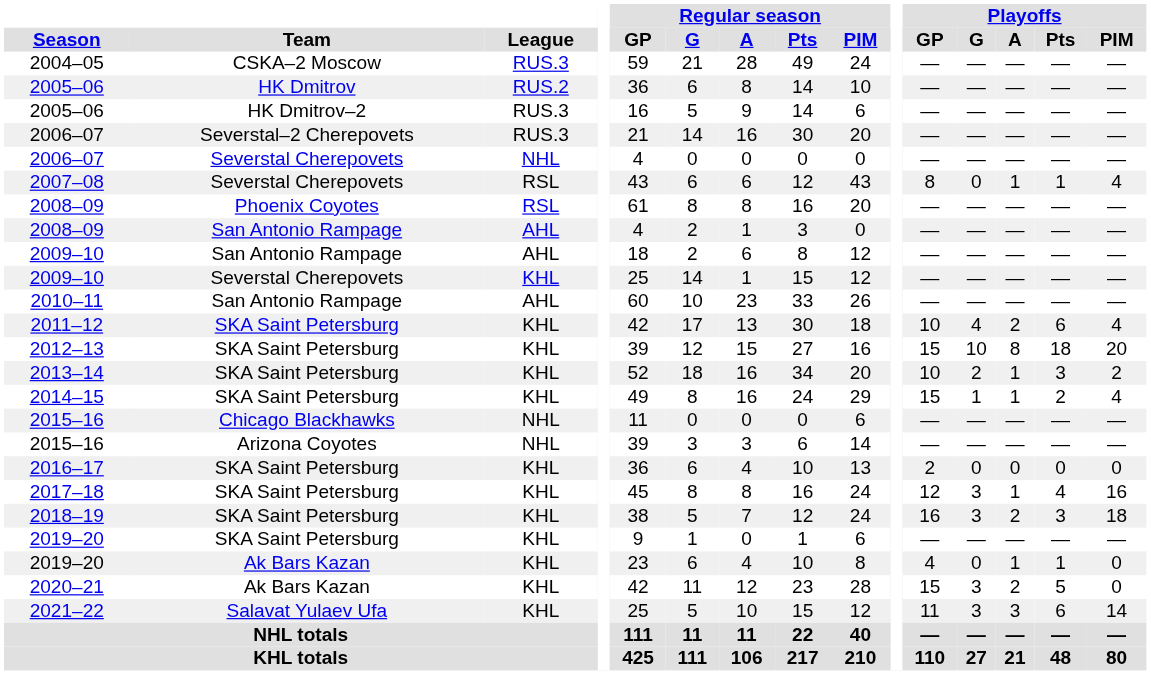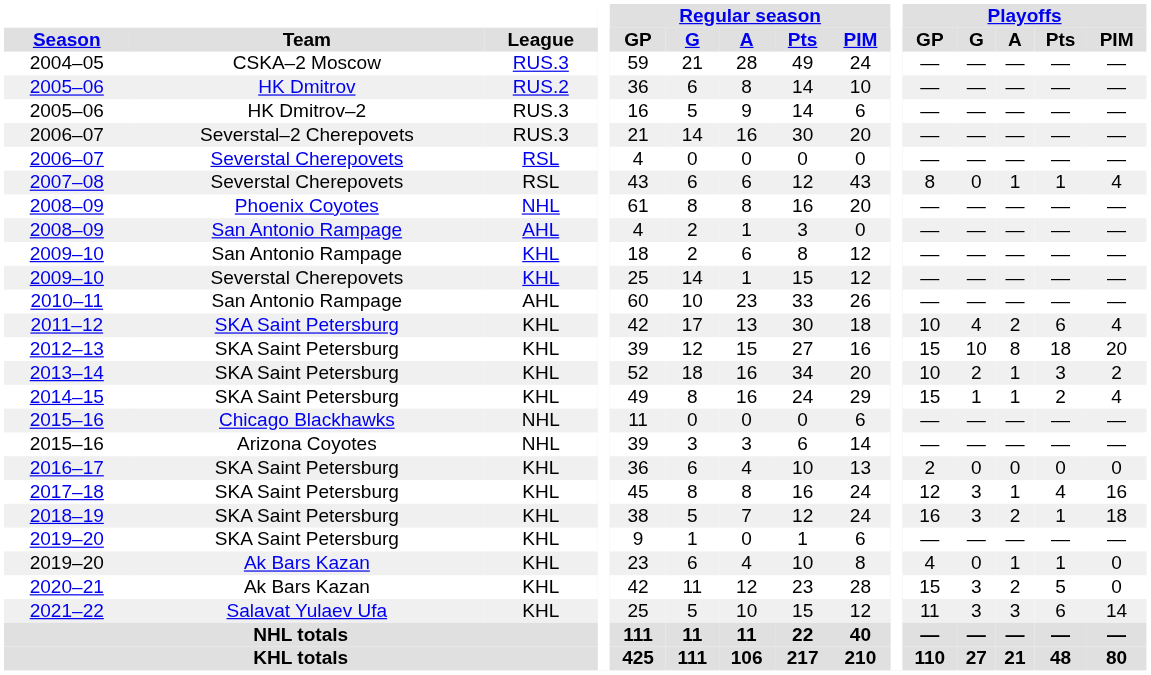 <table border="0" cellpadding="1" cellspacing="0" style="text-align:center; width:60em;">
 <tr style="background:#e0e0e0;">
 <th colspan="3"  bgcolor="#ffffff"> </th>
 <th rowspan="99" bgcolor="#ffffff"> </th>
 <th colspan="5"><a href='#'>Regular season</a></th>
 <th rowspan="99" bgcolor="#ffffff"> </th>
 <th colspan="5"><a href='#'>Playoffs</a></th>
 </tr>
 <tr style="background:#e0e0e0;">
 <th><a href='#'>Season</a></th>
 <th>Team</th>
 <th>League</th>
 <th>GP</th>
 <th><a href='#'>G</a></th>
 <th><a href='#'>A</a></th>
 <th><a href='#'>Pts</a></th>
 <th><a href='#'>PIM</a></th>
 <th>GP</th>
 <th>G</th>
 <th>A</th>
 <th>Pts</th>
 <th>PIM</th>
 </tr>
 <tr>
 <td>2004–05</td>
 <td>CSKA–2 Moscow</td>
 <td><a href='#'>RUS.3</a></td>
 <td>59</td>
 <td>21</td>
 <td>28</td>
 <td>49</td>
 <td>24</td>
 <td>—</td>
 <td>—</td>
 <td>—</td>
 <td>—</td>
 <td>—</td>
 </tr>
 <tr style="background:#f0f0f0;">
 <td><a href='#'>2005–06</a></td>
 <td><a href='#'>HK Dmitrov</a></td>
 <td><a href='#'>RUS.2</a></td>
 <td>36</td>
 <td>6</td>
 <td>8</td>
 <td>14</td>
 <td>10</td>
 <td>—</td>
 <td>—</td>
 <td>—</td>
 <td>—</td>
 <td>—</td>
 </tr>
 <tr>
 <td>2005–06</td>
 <td>HK Dmitrov–2</td>
 <td>RUS.3</td>
 <td>16</td>
 <td>5</td>
 <td>9</td>
 <td>14</td>
 <td>6</td>
 <td>—</td>
 <td>—</td>
 <td>—</td>
 <td>—</td>
 <td>—</td>
 </tr>
 <tr style="background:#f0f0f0;">
 <td>2006–07</td>
 <td>Severstal–2 Cherepovets</td>
 <td>RUS.3</td>
 <td>21</td>
 <td>14</td>
 <td>16</td>
 <td>30</td>
 <td>20</td>
 <td>—</td>
 <td>—</td>
 <td>—</td>
 <td>—</td>
 <td>—</td>
 </tr>
 <tr>
 <td><a href='#'>2006–07</a></td>
 <td><a href='#'>Severstal Cherepovets</a></td>
-<td><a href='#'>NHL</a></td>
+<td><a href='#'>RSL</a></td>
 <td>4</td>
 <td>0</td>
 <td>0</td>
 <td>0</td>
 <td>0</td>
 <td>—</td>
 <td>—</td>
 <td>—</td>
 <td>—</td>
 <td>—</td>
 </tr>
 <tr style="background:#f0f0f0;">
 <td><a href='#'>2007–08</a></td>
 <td>Severstal Cherepovets</td>
 <td>RSL</td>
 <td>43</td>
 <td>6</td>
 <td>6</td>
 <td>12</td>
 <td>43</td>
 <td>8</td>
 <td>0</td>
 <td>1</td>
 <td>1</td>
 <td>4</td>
 </tr>
 <tr>
 <td><a href='#'>2008–09</a></td>
 <td><a href='#'>Phoenix Coyotes</a></td>
-<td><a href='#'>RSL</a></td>
+<td><a href='#'>NHL</a></td>
 <td>61</td>
 <td>8</td>
 <td>8</td>
 <td>16</td>
 <td>20</td>
 <td>—</td>
 <td>—</td>
 <td>—</td>
 <td>—</td>
 <td>—</td>
 </tr>
 <tr style="background:#f0f0f0;">
 <td><a href='#'>2008–09</a></td>
 <td><a href='#'>San Antonio Rampage</a></td>
 <td><a href='#'>AHL</a></td>
 <td>4</td>
 <td>2</td>
 <td>1</td>
 <td>3</td>
 <td>0</td>
 <td>—</td>
 <td>—</td>
 <td>—</td>
 <td>—</td>
 <td>—</td>
 </tr>
 <tr>
 <td><a href='#'>2009–10</a></td>
 <td>San Antonio Rampage</td>
-<td>AHL</td>
+<td><a href='#'>KHL</a></td>
 <td>18</td>
 <td>2</td>
 <td>6</td>
 <td>8</td>
 <td>12</td>
 <td>—</td>
 <td>—</td>
 <td>—</td>
 <td>—</td>
 <td>—</td>
 </tr>
 <tr style="background:#f0f0f0;">
 <td><a href='#'>2009–10</a></td>
 <td>Severstal Cherepovets</td>
 <td><a href='#'>KHL</a></td>
 <td>25</td>
 <td>14</td>
 <td>1</td>
 <td>15</td>
 <td>12</td>
 <td>—</td>
 <td>—</td>
 <td>—</td>
 <td>—</td>
 <td>—</td>
 </tr>
 <tr>
 <td><a href='#'>2010–11</a></td>
 <td>San Antonio Rampage</td>
 <td>AHL</td>
 <td>60</td>
 <td>10</td>
 <td>23</td>
 <td>33</td>
 <td>26</td>
 <td>—</td>
 <td>—</td>
 <td>—</td>
 <td>—</td>
 <td>—</td>
 </tr>
 <tr style="background:#f0f0f0;">
 <td><a href='#'>2011–12</a></td>
 <td><a href='#'>SKA Saint Petersburg</a></td>
 <td>KHL</td>
 <td>42</td>
 <td>17</td>
 <td>13</td>
 <td>30</td>
 <td>18</td>
 <td>10</td>
 <td>4</td>
 <td>2</td>
 <td>6</td>
 <td>4</td>
 </tr>
 <tr>
 <td><a href='#'>2012–13</a></td>
 <td>SKA Saint Petersburg</td>
 <td>KHL</td>
 <td>39</td>
 <td>12</td>
 <td>15</td>
 <td>27</td>
 <td>16</td>
 <td>15</td>
 <td>10</td>
 <td>8</td>
 <td>18</td>
 <td>20</td>
 </tr>
 <tr style="background:#f0f0f0;">
 <td><a href='#'>2013–14</a></td>
 <td>SKA Saint Petersburg</td>
 <td>KHL</td>
 <td>52</td>
 <td>18</td>
 <td>16</td>
 <td>34</td>
 <td>20</td>
 <td>10</td>
 <td>2</td>
 <td>1</td>
 <td>3</td>
 <td>2</td>
 </tr>
 <tr>
 <td><a href='#'>2014–15</a></td>
 <td>SKA Saint Petersburg</td>
 <td>KHL</td>
 <td>49</td>
 <td>8</td>
 <td>16</td>
 <td>24</td>
 <td>29</td>
 <td>15</td>
 <td>1</td>
 <td>1</td>
 <td>2</td>
 <td>4</td>
 </tr>
 <tr style="background:#f0f0f0;">
 <td><a href='#'>2015–16</a></td>
 <td><a href='#'>Chicago Blackhawks</a></td>
 <td>NHL</td>
 <td>11</td>
 <td>0</td>
 <td>0</td>
 <td>0</td>
 <td>6</td>
 <td>—</td>
 <td>—</td>
 <td>—</td>
 <td>—</td>
 <td>—</td>
 </tr>
 <tr>
 <td>2015–16</td>
 <td>Arizona Coyotes</td>
 <td>NHL</td>
 <td>39</td>
 <td>3</td>
 <td>3</td>
 <td>6</td>
 <td>14</td>
 <td>—</td>
 <td>—</td>
 <td>—</td>
 <td>—</td>
 <td>—</td>
 </tr>
 <tr style="background:#f0f0f0;">
 <td><a href='#'>2016–17</a></td>
 <td>SKA Saint Petersburg</td>
 <td>KHL</td>
 <td>36</td>
 <td>6</td>
 <td>4</td>
 <td>10</td>
 <td>13</td>
 <td>2</td>
 <td>0</td>
 <td>0</td>
 <td>0</td>
 <td>0</td>
 </tr>
 <tr>
 <td><a href='#'>2017–18</a></td>
 <td>SKA Saint Petersburg</td>
 <td>KHL</td>
 <td>45</td>
 <td>8</td>
 <td>8</td>
 <td>16</td>
 <td>24</td>
 <td>12</td>
 <td>3</td>
 <td>1</td>
 <td>4</td>
 <td>16</td>
 </tr>
 <tr style="background:#f0f0f0;">
 <td><a href='#'>2018–19</a></td>
 <td>SKA Saint Petersburg</td>
 <td>KHL</td>
 <td>38</td>
 <td>5</td>
 <td>7</td>
 <td>12</td>
 <td>24</td>
 <td>16</td>
 <td>3</td>
 <td>2</td>
-<td>3</td>
+<td>1</td>
 <td>18</td>
 </tr>
 <tr>
 <td><a href='#'>2019–20</a></td>
 <td>SKA Saint Petersburg</td>
 <td>KHL</td>
 <td>9</td>
 <td>1</td>
 <td>0</td>
 <td>1</td>
 <td>6</td>
 <td>—</td>
 <td>—</td>
 <td>—</td>
 <td>—</td>
 <td>—</td>
 </tr>
 <tr style="background:#f0f0f0;">
 <td>2019–20</td>
 <td><a href='#'>Ak Bars Kazan</a></td>
 <td>KHL</td>
 <td>23</td>
 <td>6</td>
 <td>4</td>
 <td>10</td>
 <td>8</td>
 <td>4</td>
 <td>0</td>
 <td>1</td>
 <td>1</td>
 <td>0</td>
 </tr>
 <tr>
 <td><a href='#'>2020–21</a></td>
 <td>Ak Bars Kazan</td>
 <td>KHL</td>
 <td>42</td>
 <td>11</td>
 <td>12</td>
 <td>23</td>
 <td>28</td>
 <td>15</td>
 <td>3</td>
 <td>2</td>
 <td>5</td>
 <td>0</td>
 </tr>
 <tr style="background:#f0f0f0;">
 <td><a href='#'>2021–22</a></td>
 <td><a href='#'>Salavat Yulaev Ufa</a></td>
 <td>KHL</td>
 <td>25</td>
 <td>5</td>
 <td>10</td>
 <td>15</td>
 <td>12</td>
 <td>11</td>
 <td>3</td>
 <td>3</td>
 <td>6</td>
 <td>14</td>
 </tr>
 <tr bgcolor="#e0e0e0">
 <th colspan="3">NHL totals</th>
 <th>111</th>
 <th>11</th>
 <th>11</th>
 <th>22</th>
 <th>40</th>
 <th>—</th>
 <th>—</th>
 <th>—</th>
 <th>—</th>
 <th>—</th>
 </tr>
 <tr bgcolor="#e0e0e0">
 <th colspan="3">KHL totals</th>
 <th>425</th>
 <th>111</th>
 <th>106</th>
 <th>217</th>
 <th>210</th>
 <th>110</th>
 <th>27</th>
 <th>21</th>
 <th>48</th>
 <th>80</th>
 </tr>
 </table>
